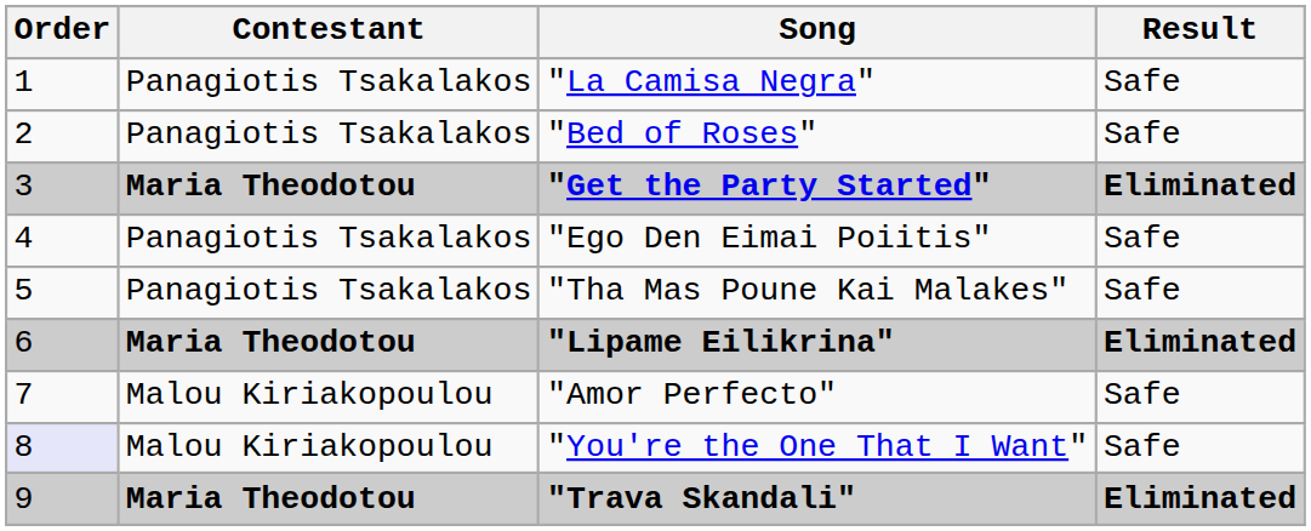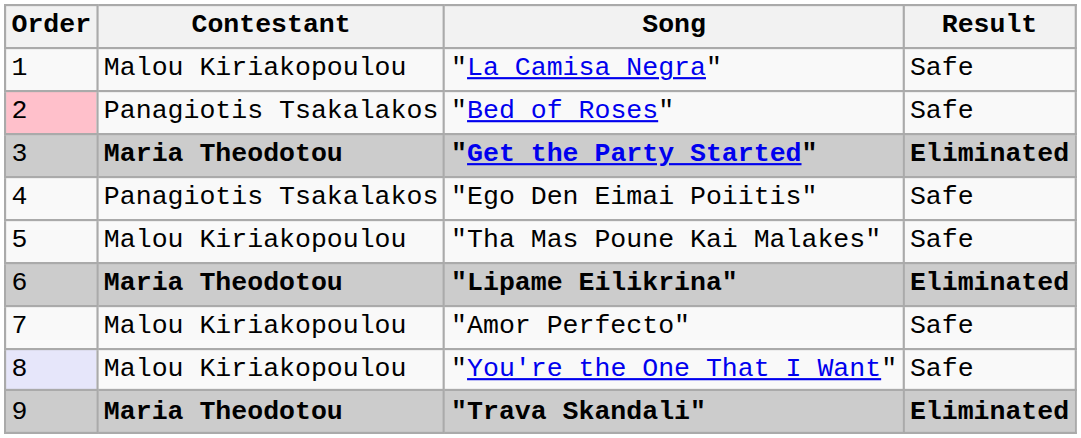 <table class="wikitable" style="font-size: 95%;">
 <tr>
 <th>Order</th>
 <th>Contestant</th>
 <th>Song</th>
 <th>Result</th>
 </tr>
 <tr>
 <td>1</td>
-<td>Panagiotis Tsakalakos</td>
+<td>Malou Kiriakopoulou</td>
 <td>"<a href='#'>La Camisa Negra</a>"</td>
 <td>Safe</td>
 </tr>
 <tr>
-<td>2</td>
+<td style="background: pink;">2</td>
 <td>Panagiotis Tsakalakos</td>
 <td>"<a href='#'>Bed of Roses</a>"</td>
 <td>Safe</td>
 </tr>
 <tr style="background:#ccc;">
 <td>3</td>
 <td><strong>Maria Theodotou</strong></td>
 <td><strong>"<a href='#'>Get the Party Started</a>"</strong></td>
 <td><strong>Eliminated</strong></td>
 </tr>
 <tr>
 <td>4</td>
 <td>Panagiotis Tsakalakos</td>
 <td>"Ego Den Eimai Poiitis"</td>
 <td>Safe</td>
 </tr>
 <tr>
 <td>5</td>
-<td>Panagiotis Tsakalakos</td>
+<td>Malou Kiriakopoulou</td>
 <td>"Tha Mas Poune Kai Malakes"</td>
 <td>Safe</td>
 </tr>
 <tr style="background:#ccc;">
 <td>6</td>
 <td><strong>Maria Theodotou</strong></td>
 <td><strong>"Lipame Eilikrina"</strong></td>
 <td><strong>Eliminated</strong></td>
 </tr>
 <tr>
 <td>7</td>
 <td>Malou Kiriakopoulou</td>
 <td>"Amor Perfecto"</td>
 <td>Safe</td>
 </tr>
 <tr>
 <td style="background: lavender;">8</td>
 <td>Malou Kiriakopoulou</td>
 <td>"<a href='#'>You're the One That I Want</a>"</td>
 <td>Safe</td>
 </tr>
 <tr style="background:#ccc;">
 <td>9</td>
 <td><strong>Maria Theodotou</strong></td>
 <td><strong>"Trava Skandali"</strong></td>
 <td><strong>Eliminated</strong></td>
 </tr>
 </table>
